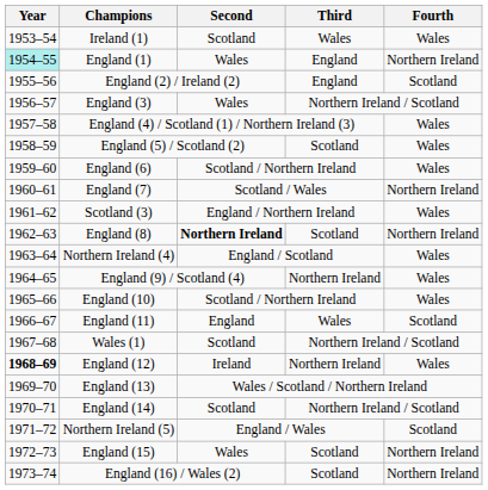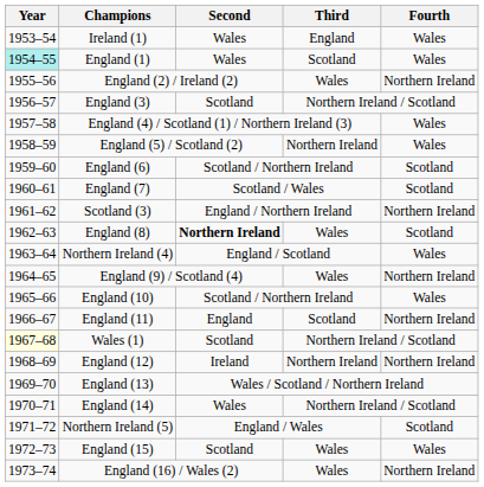 <table class="wikitable sortable" style="text-align: center;">
 <tr>
 <th>Year</th>
 <th>Champions</th>
 <th>Second</th>
 <th>Third</th>
 <th>Fourth</th>
 </tr>
 <tr>
 <td>1953–54</td>
 <td>Ireland (1)</td>
-<td>Scotland</td>
 <td>Wales</td>
+<td>England</td>
 <td>Wales</td>
 </tr>
 <tr>
 <td style="background: paleturquoise;">1954–55</td>
 <td>England (1)</td>
 <td>Wales</td>
-<td>England</td>
-<td>Northern Ireland</td>
+<td>Scotland</td>
+<td>Wales</td>
 </tr>
 <tr>
 <td>1955–56</td>
 <td colspan="2">England (2) / Ireland (2)</td>
-<td>England</td>
-<td>Scotland</td>
+<td>Wales</td>
+<td>Northern Ireland</td>
 </tr>
 <tr>
 <td>1956–57</td>
 <td>England (3)</td>
-<td>Wales</td>
+<td>Scotland</td>
 <td colspan="2">Northern Ireland / Scotland</td>
 </tr>
 <tr>
 <td>1957–58</td>
 <td colspan="3">England (4) / Scotland (1) / Northern Ireland (3)</td>
 <td>Wales</td>
 </tr>
 <tr>
 <td>1958–59</td>
 <td colspan="2">England (5) / Scotland (2)</td>
-<td>Scotland</td>
+<td>Northern Ireland</td>
 <td>Wales</td>
 </tr>
 <tr>
 <td>1959–60</td>
 <td>England (6)</td>
 <td colspan="2">Scotland / Northern Ireland</td>
-<td>Wales</td>
+<td>Scotland</td>
 </tr>
 <tr>
 <td>1960–61</td>
 <td>England (7)</td>
 <td colspan="2">Scotland / Wales</td>
-<td>Northern Ireland</td>
+<td>Scotland</td>
 </tr>
 <tr>
 <td>1961–62</td>
 <td>Scotland (3)</td>
 <td colspan="2">England / Northern Ireland</td>
-<td>Wales</td>
+<td>Northern Ireland</td>
 </tr>
 <tr>
 <td>1962–63</td>
 <td>England (8)</td>
 <td><strong>Northern Ireland</strong></td>
+<td>Wales</td>
 <td>Scotland</td>
-<td>Northern Ireland</td>
 </tr>
 <tr>
 <td>1963–64</td>
 <td>Northern Ireland (4)</td>
 <td colspan="2">England / Scotland</td>
 <td>Wales</td>
 </tr>
 <tr>
 <td>1964–65</td>
 <td colspan="2">England (9) / Scotland (4)</td>
+<td>Wales</td>
 <td>Northern Ireland</td>
-<td>Wales</td>
 </tr>
 <tr>
 <td>1965–66</td>
 <td>England (10)</td>
 <td colspan="2">Scotland / Northern Ireland</td>
 <td>Wales</td>
 </tr>
 <tr>
 <td>1966–67</td>
 <td>England (11)</td>
 <td>England</td>
-<td>Wales</td>
 <td>Scotland</td>
+<td>Northern Ireland</td>
 </tr>
 <tr>
-<td>1967–68</td>
+<td style="background: lightyellow;">1967–68</td>
 <td>Wales (1)</td>
 <td>Scotland</td>
 <td colspan="2">Northern Ireland / Scotland</td>
 </tr>
 <tr>
-<td><strong>1968–69</strong></td>
+<td>1968–69</td>
 <td>England (12)</td>
 <td>Ireland</td>
 <td>Northern Ireland</td>
-<td>Wales</td>
+<td>Northern Ireland</td>
 </tr>
 <tr>
 <td>1969–70</td>
 <td>England (13)</td>
 <td colspan="3">Wales / Scotland / Northern Ireland</td>
 </tr>
 <tr>
 <td>1970–71</td>
 <td>England (14)</td>
-<td>Scotland</td>
+<td>Wales</td>
 <td colspan="2">Northern Ireland / Scotland</td>
 </tr>
 <tr>
 <td>1971–72</td>
 <td>Northern Ireland (5)</td>
 <td colspan="2">England / Wales</td>
 <td>Scotland</td>
 </tr>
 <tr>
 <td>1972–73</td>
 <td>England (15)</td>
+<td>Scotland</td>
 <td>Wales</td>
-<td>Scotland</td>
-<td>Northern Ireland</td>
+<td>Wales</td>
 </tr>
 <tr>
 <td>1973–74</td>
 <td colspan="2">England (16) / Wales (2)</td>
-<td>Scotland</td>
+<td>Wales</td>
 <td>Northern Ireland</td>
 </tr>
 </table>
